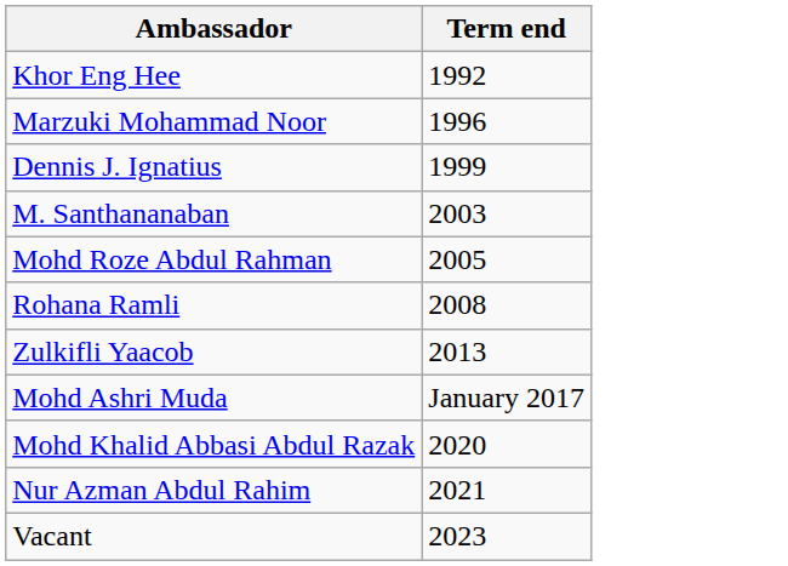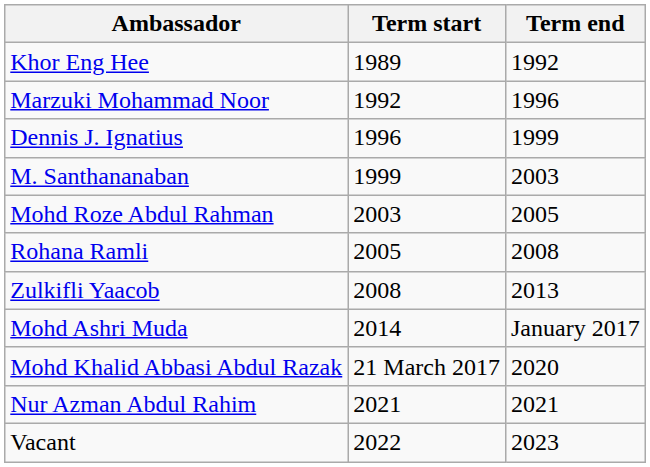 <table class=wikitable>
 <tr>
 <th>Ambassador</th>
+<th>Term start</th>
 <th>Term end</th>
 </tr>
 <tr>
 <td><a href='#'>Khor Eng Hee</a></td>
+<td>1989</td>
 <td>1992</td>
 </tr>
 <tr>
 <td><a href='#'>Marzuki Mohammad Noor</a></td>
+<td>1992</td>
 <td>1996</td>
 </tr>
 <tr>
 <td><a href='#'>Dennis J. Ignatius</a></td>
+<td>1996</td>
 <td>1999</td>
 </tr>
 <tr>
 <td><a href='#'>M. Santhananaban</a></td>
+<td>1999</td>
 <td>2003</td>
 </tr>
 <tr>
 <td><a href='#'>Mohd Roze Abdul Rahman</a></td>
+<td>2003</td>
 <td>2005</td>
 </tr>
 <tr>
 <td><a href='#'>Rohana Ramli</a></td>
+<td>2005</td>
 <td>2008</td>
 </tr>
 <tr>
 <td><a href='#'>Zulkifli Yaacob</a></td>
+<td>2008</td>
 <td>2013</td>
 </tr>
 <tr>
 <td><a href='#'>Mohd Ashri Muda</a></td>
+<td>2014</td>
 <td>January 2017</td>
 </tr>
 <tr>
 <td><a href='#'>Mohd Khalid Abbasi Abdul Razak</a></td>
+<td>21 March 2017</td>
 <td>2020</td>
 </tr>
 <tr>
 <td><a href='#'>Nur Azman Abdul Rahim</a></td>
 <td>2021</td>
+<td>2021</td>
 </tr>
 <tr>
 <td>Vacant</td>
+<td>2022</td>
 <td>2023</td>
 </tr>
 </table>
